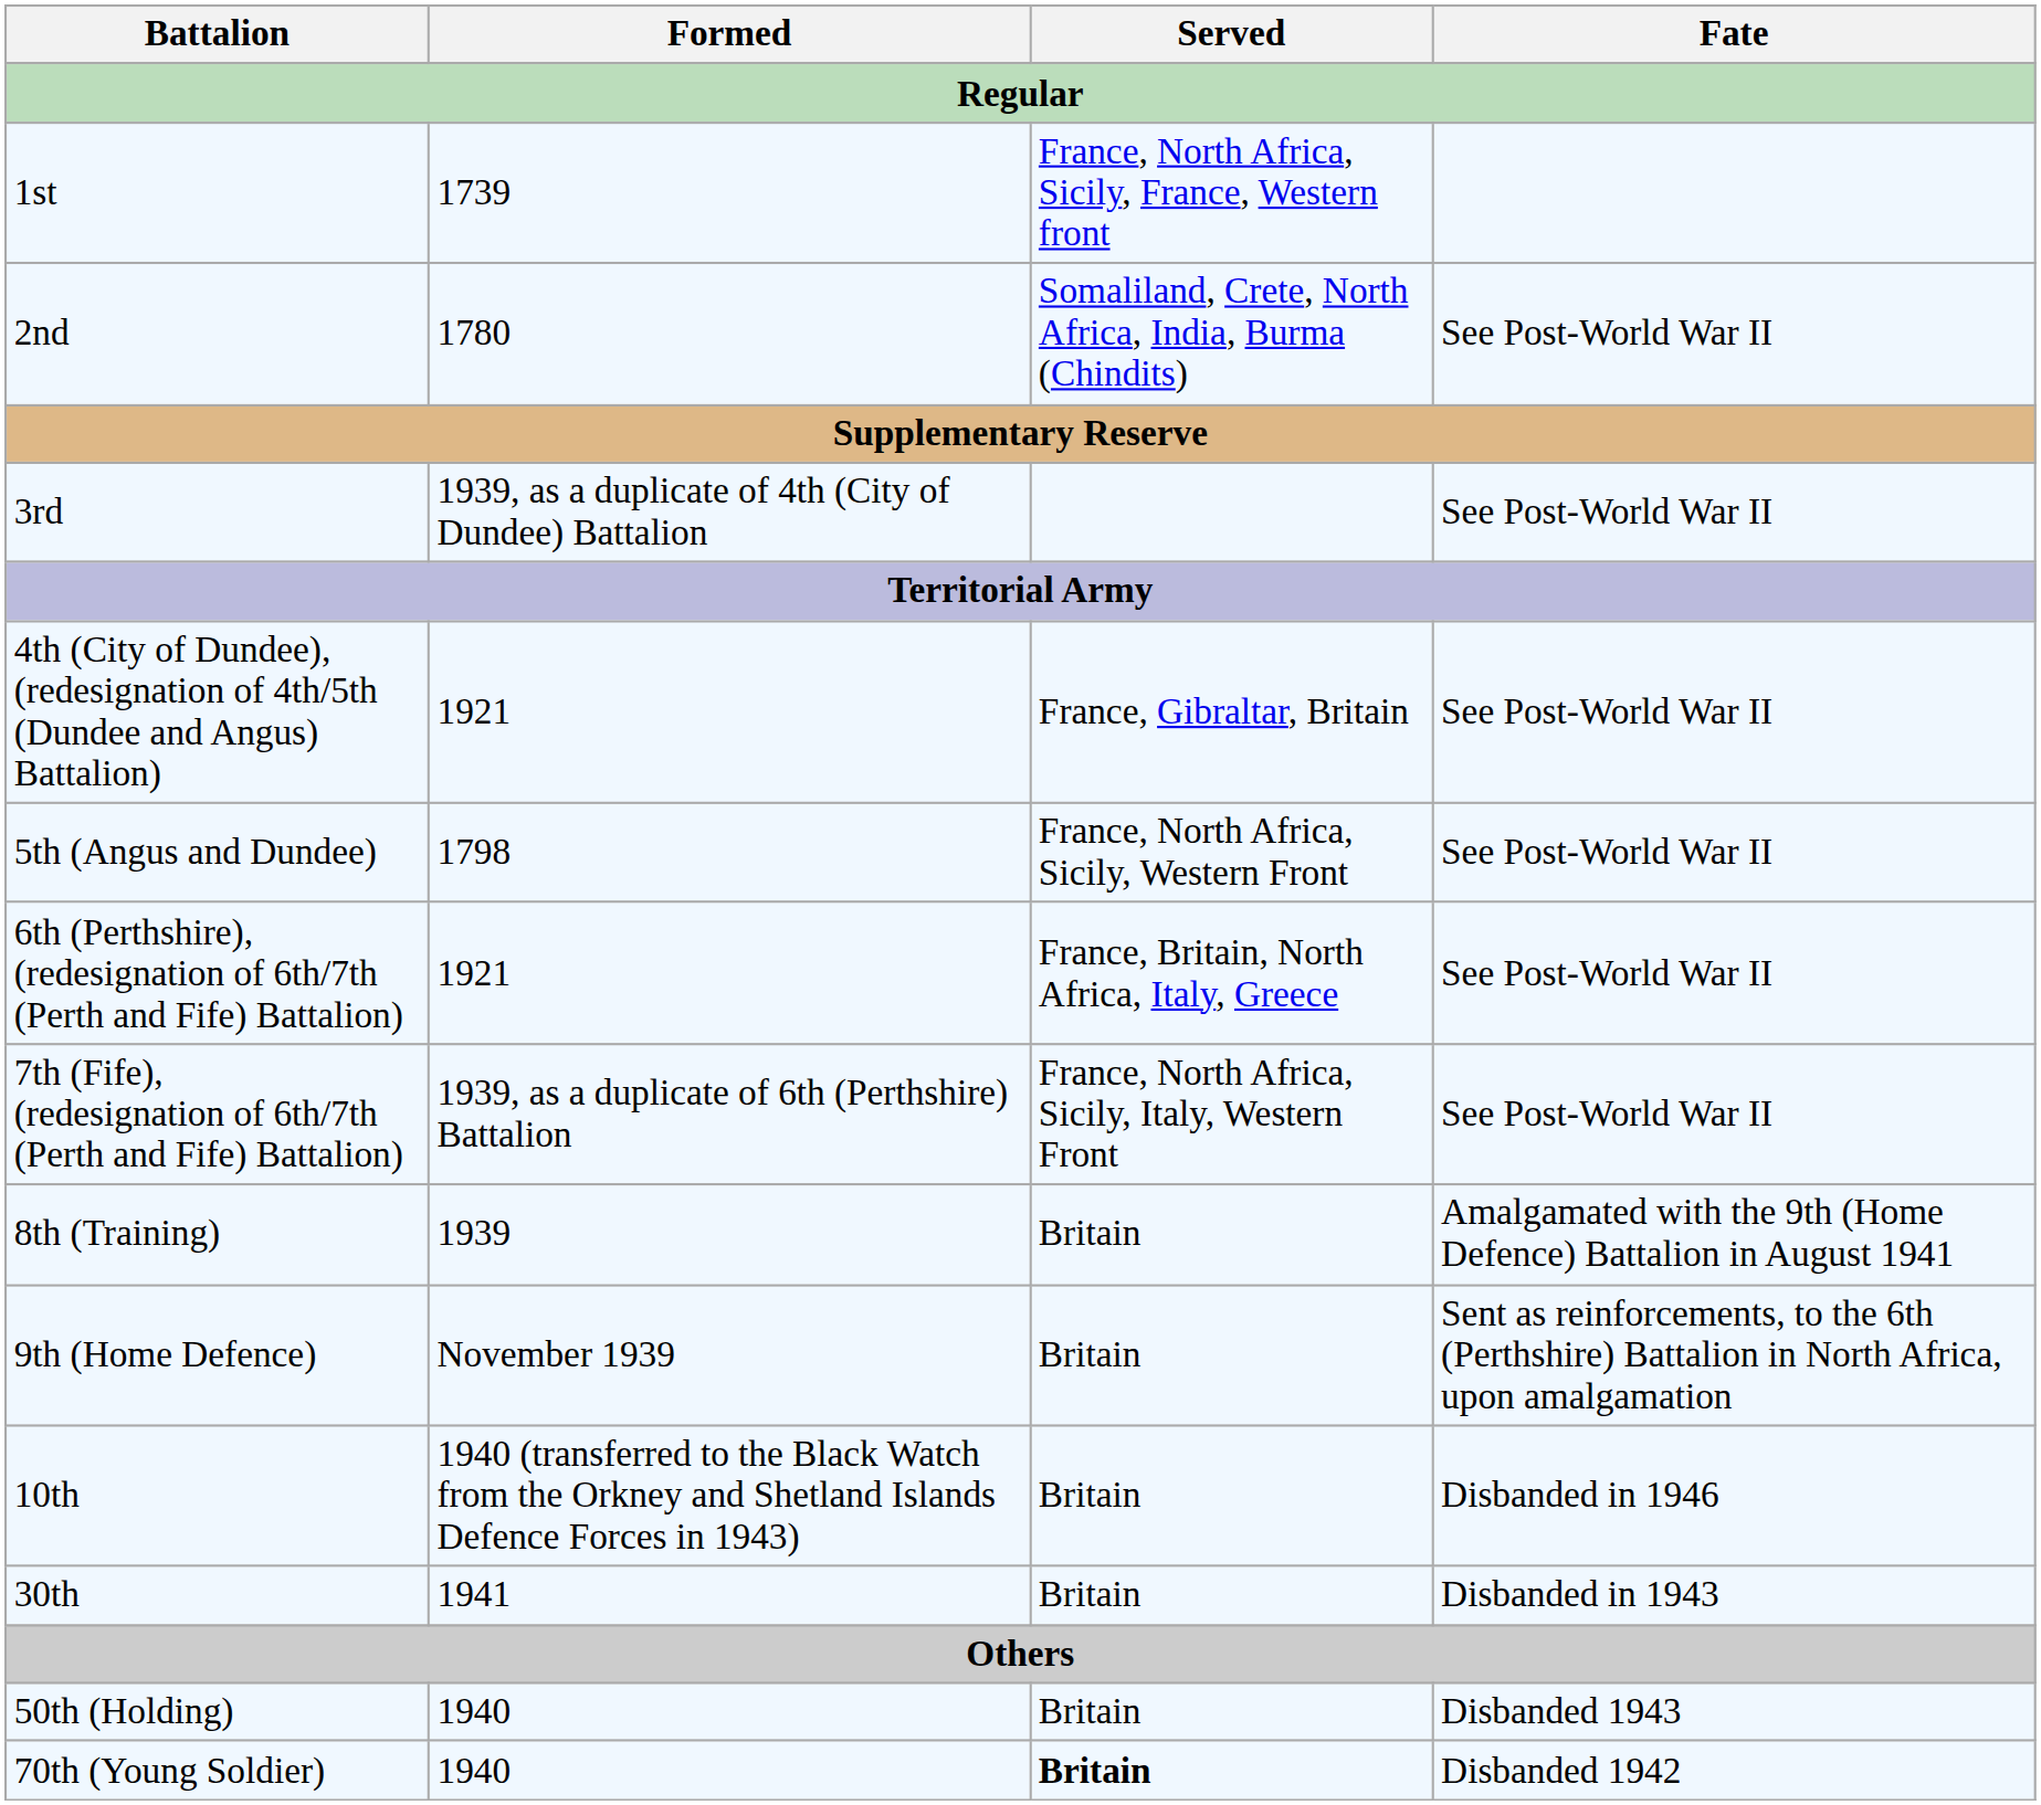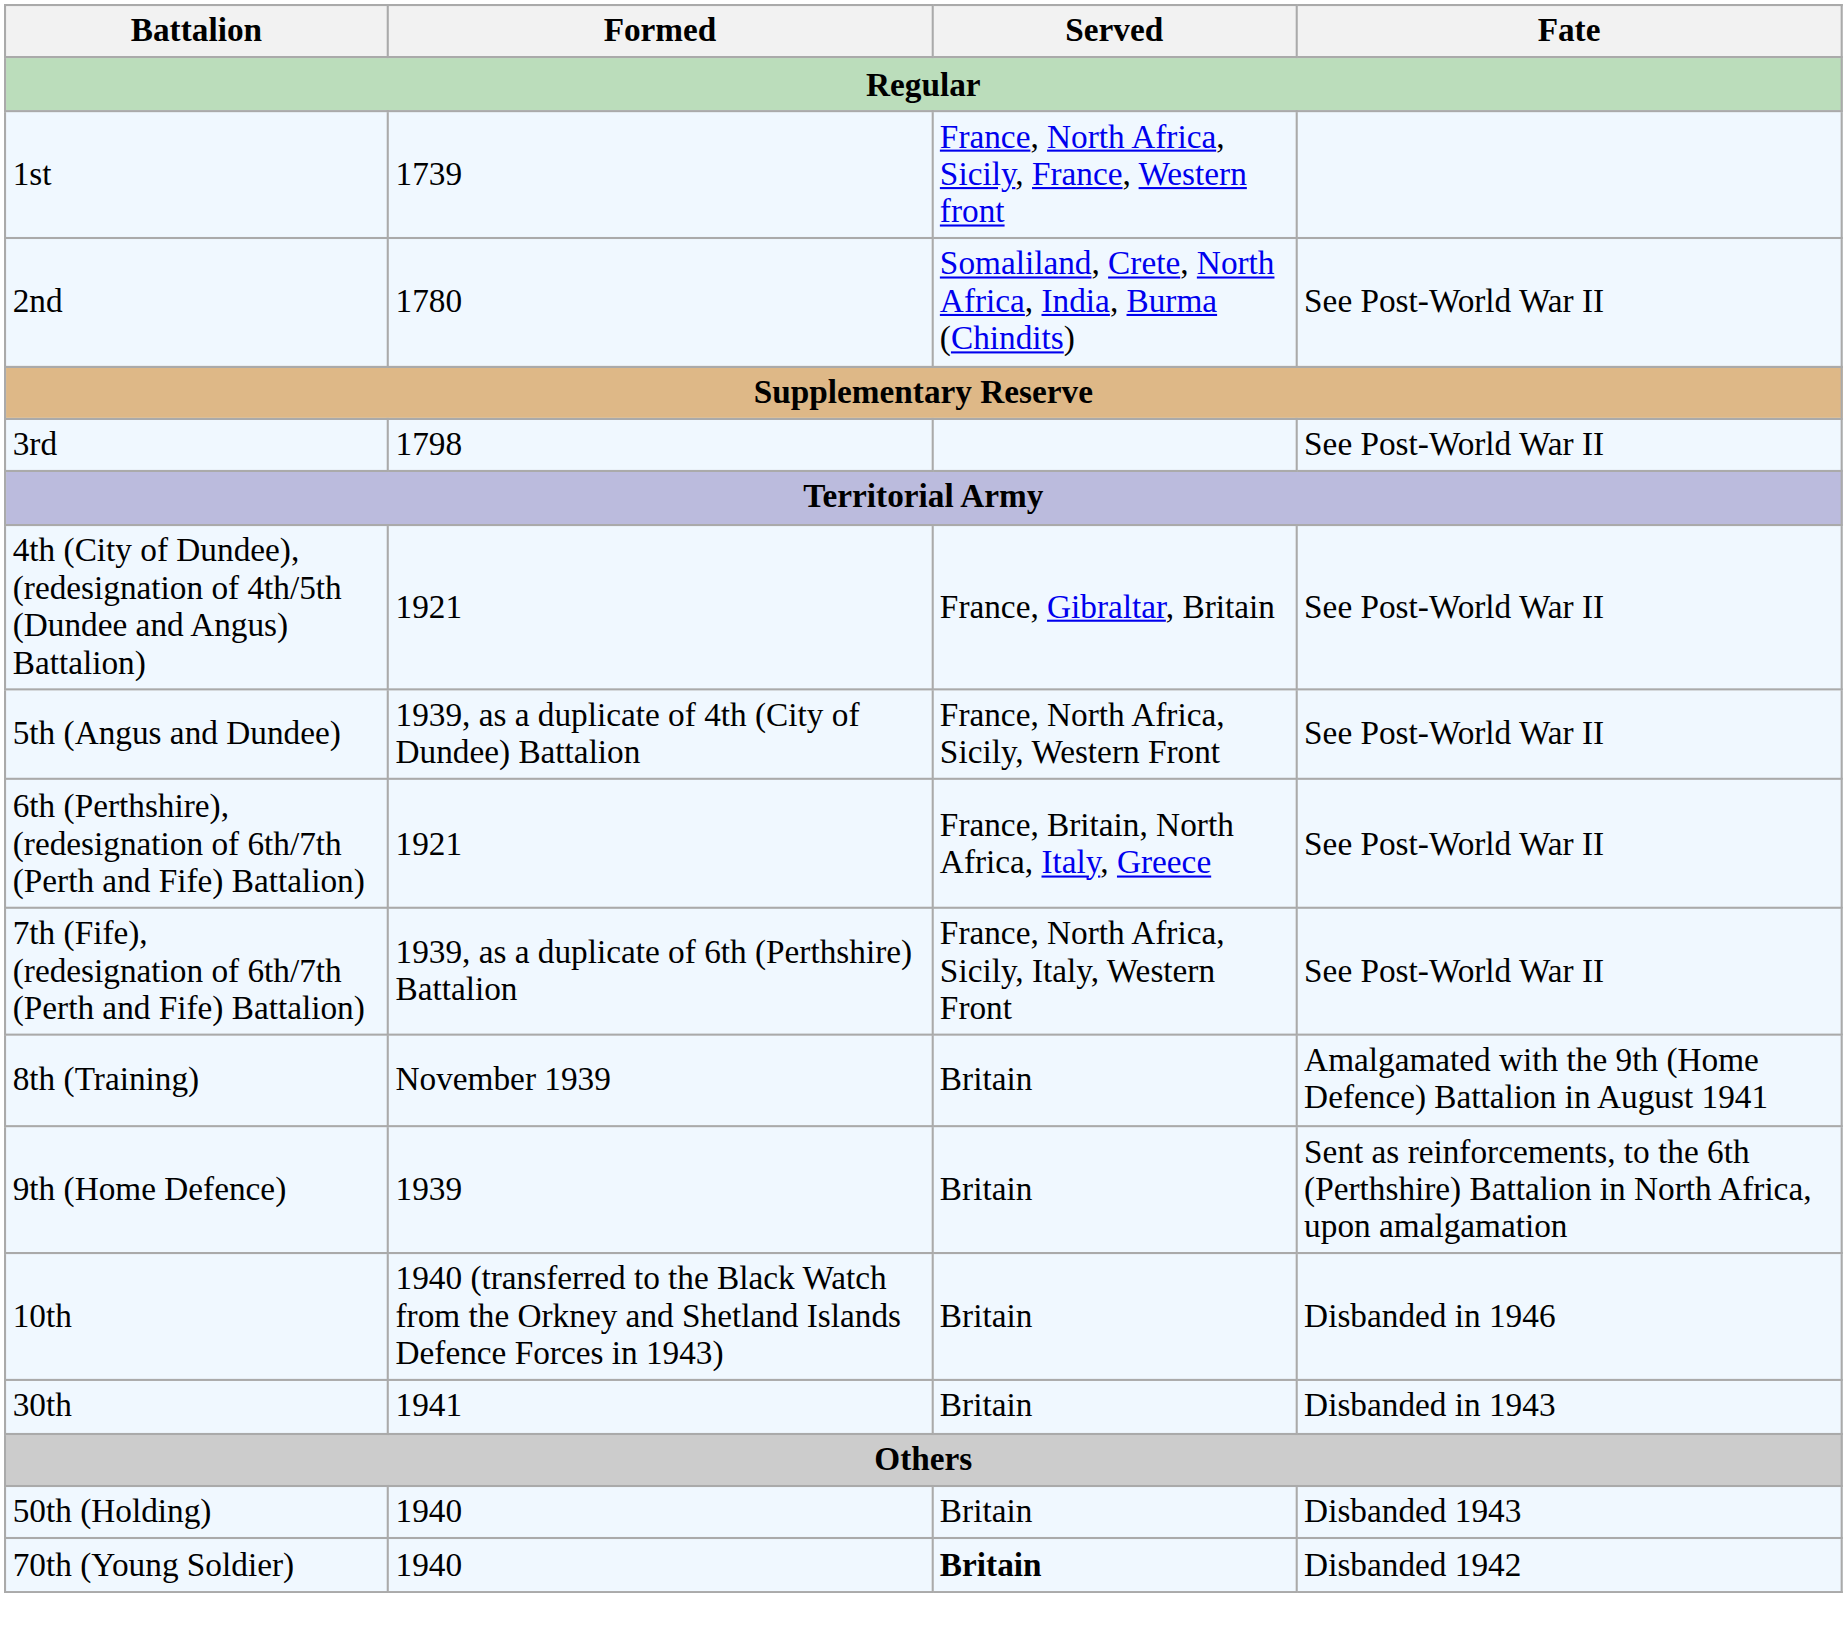 <table class="wikitable" style="width:100%;">
 <tr>
 <th>Battalion</th>
 <th>Formed</th>
 <th>Served</th>
 <th>Fate</th>
 </tr>
 <tr>
 <th colspan="5" style="background:#bdb;">Regular</th>
 </tr>
 <tr style="background:#f0f8ff;">
 <td>1st</td>
 <td>1739</td>
 <td><a href='#'>France</a>, <a href='#'>North Africa</a>, <a href='#'>Sicily</a>, <a href='#'>France</a>, <a href='#'>Western front</a></td>
 <td></td>
 </tr>
 <tr style="background:#f0f8ff;">
 <td>2nd</td>
 <td>1780</td>
 <td><a href='#'>Somaliland</a>, <a href='#'>Crete</a>, <a href='#'>North Africa</a>, <a href='#'>India</a>, <a href='#'>Burma</a> (<a href='#'>Chindits</a>)</td>
 <td>See  Post-World War II</td>
 </tr>
 <tr>
 <th colspan="5" style="background:#deb887;">Supplementary Reserve</th>
 </tr>
 <tr style="background:#f0f8ff;">
 <td>3rd</td>
-<td>1939, as a duplicate of 4th (City of Dundee) Battalion</td>
+<td>1798</td>
 <td></td>
 <td>See Post-World War II</td>
 </tr>
 <tr>
 <th colspan="5" style="background:#bbd;">Territorial Army</th>
 </tr>
 <tr style="background:#f0f8ff;">
 <td>4th (City of Dundee), <br>(redesignation of 4th/5th (Dundee and Angus) Battalion)</td>
 <td>1921</td>
 <td>France, <a href='#'>Gibraltar</a>, Britain</td>
 <td>See Post-World War II</td>
 </tr>
 <tr style="background:#f0f8ff;">
 <td>5th (Angus and Dundee)</td>
-<td>1798</td>
+<td>1939, as a duplicate of 4th (City of Dundee) Battalion</td>
 <td>France, North Africa, Sicily, Western Front</td>
 <td>See Post-World War II</td>
 </tr>
 <tr style="background:#f0f8ff;">
 <td>6th (Perthshire), <br>(redesignation of 6th/7th (Perth and Fife) Battalion)</td>
 <td>1921</td>
 <td>France, Britain, North Africa, <a href='#'>Italy</a>, <a href='#'>Greece</a></td>
 <td>See Post-World War II</td>
 </tr>
 <tr style="background:#f0f8ff;">
 <td>7th (Fife), <br>(redesignation of 6th/7th (Perth and Fife) Battalion)</td>
 <td>1939, as a duplicate of 6th (Perthshire) Battalion</td>
 <td>France, North Africa, Sicily, Italy, Western Front</td>
 <td>See Post-World War II</td>
 </tr>
 <tr style="background:#f0f8ff;">
 <td>8th (Training)</td>
-<td>1939</td>
+<td>November 1939</td>
 <td>Britain</td>
 <td>Amalgamated with the 9th (Home Defence) Battalion in August 1941</td>
 </tr>
 <tr style="background:#f0f8ff;">
 <td>9th (Home Defence)</td>
-<td>November 1939</td>
+<td>1939</td>
 <td>Britain</td>
 <td>Sent as reinforcements, to the 6th (Perthshire) Battalion in North Africa, upon amalgamation</td>
 </tr>
 <tr style="background:#f0f8ff;">
 <td>10th</td>
 <td>1940 (transferred to the Black Watch from the Orkney and Shetland Islands Defence Forces in 1943)</td>
 <td>Britain</td>
 <td>Disbanded in 1946</td>
 </tr>
 <tr style="background:#f0f8ff;">
 <td>30th</td>
 <td>1941</td>
 <td>Britain</td>
 <td>Disbanded in 1943</td>
 </tr>
 <tr>
 <th colspan="5" style="background:#ccc;">Others</th>
 </tr>
 <tr style="background:#f0f8ff;">
 <td>50th (Holding)</td>
 <td>1940</td>
 <td>Britain</td>
 <td>Disbanded 1943</td>
 </tr>
 <tr style="background:#f0f8ff;">
 <td>70th (Young Soldier)</td>
 <td>1940</td>
 <td><strong>Britain</strong></td>
 <td>Disbanded 1942</td>
 </tr>
 </table>
